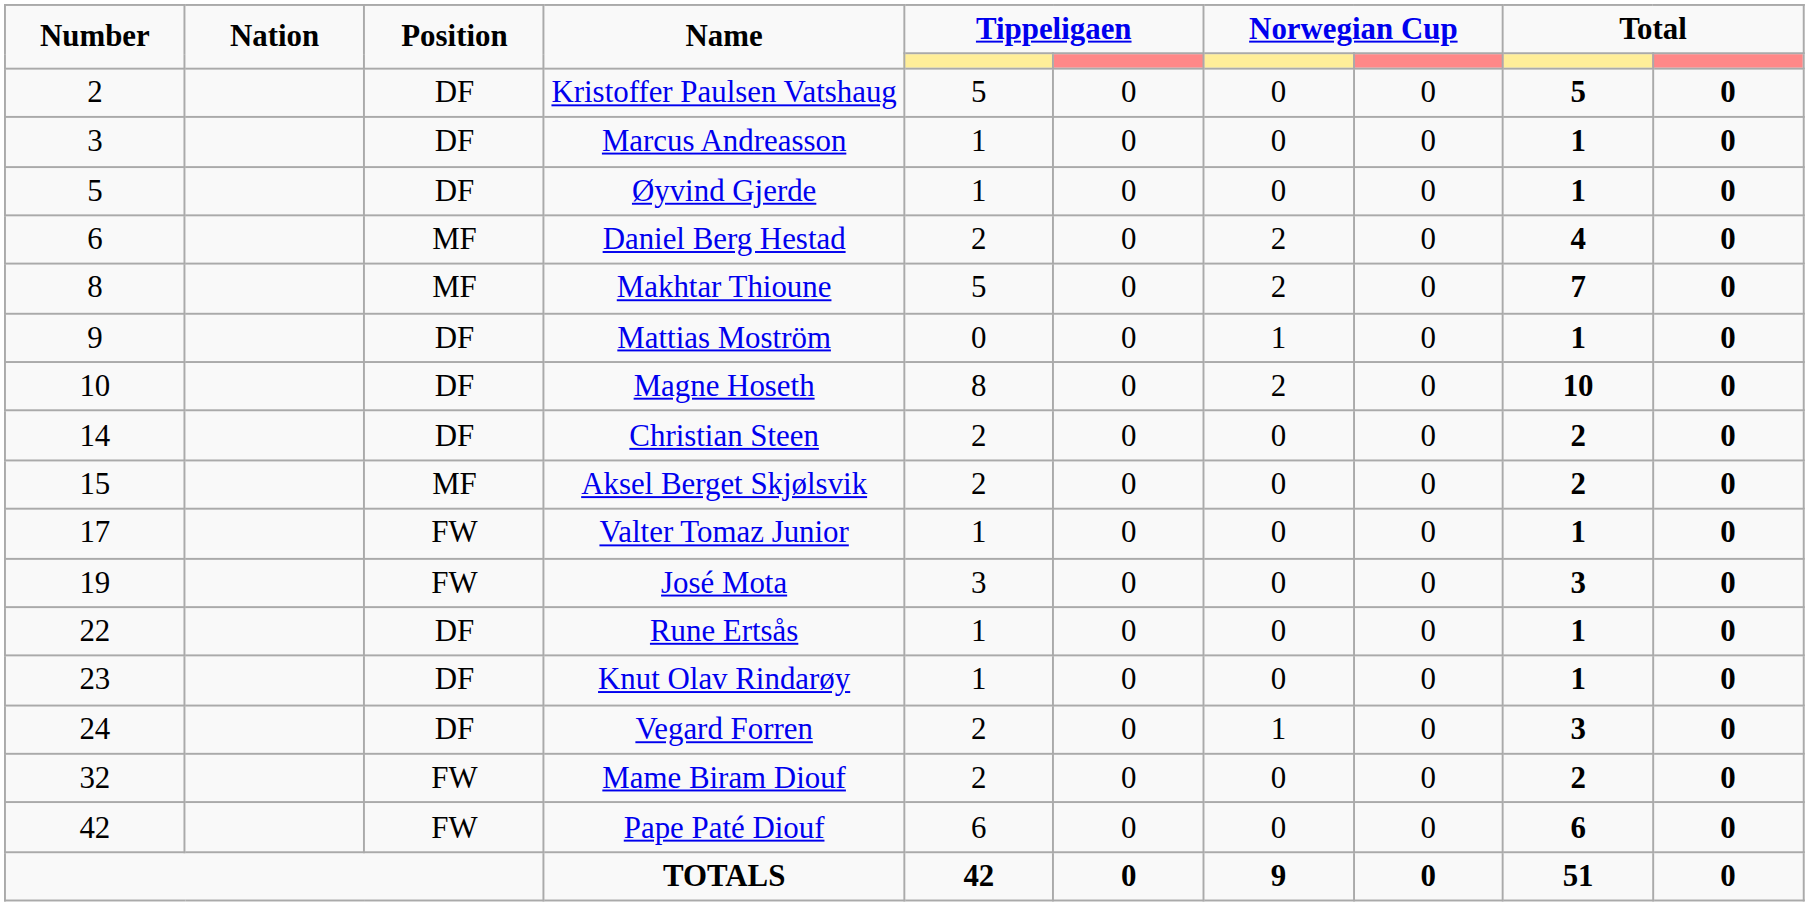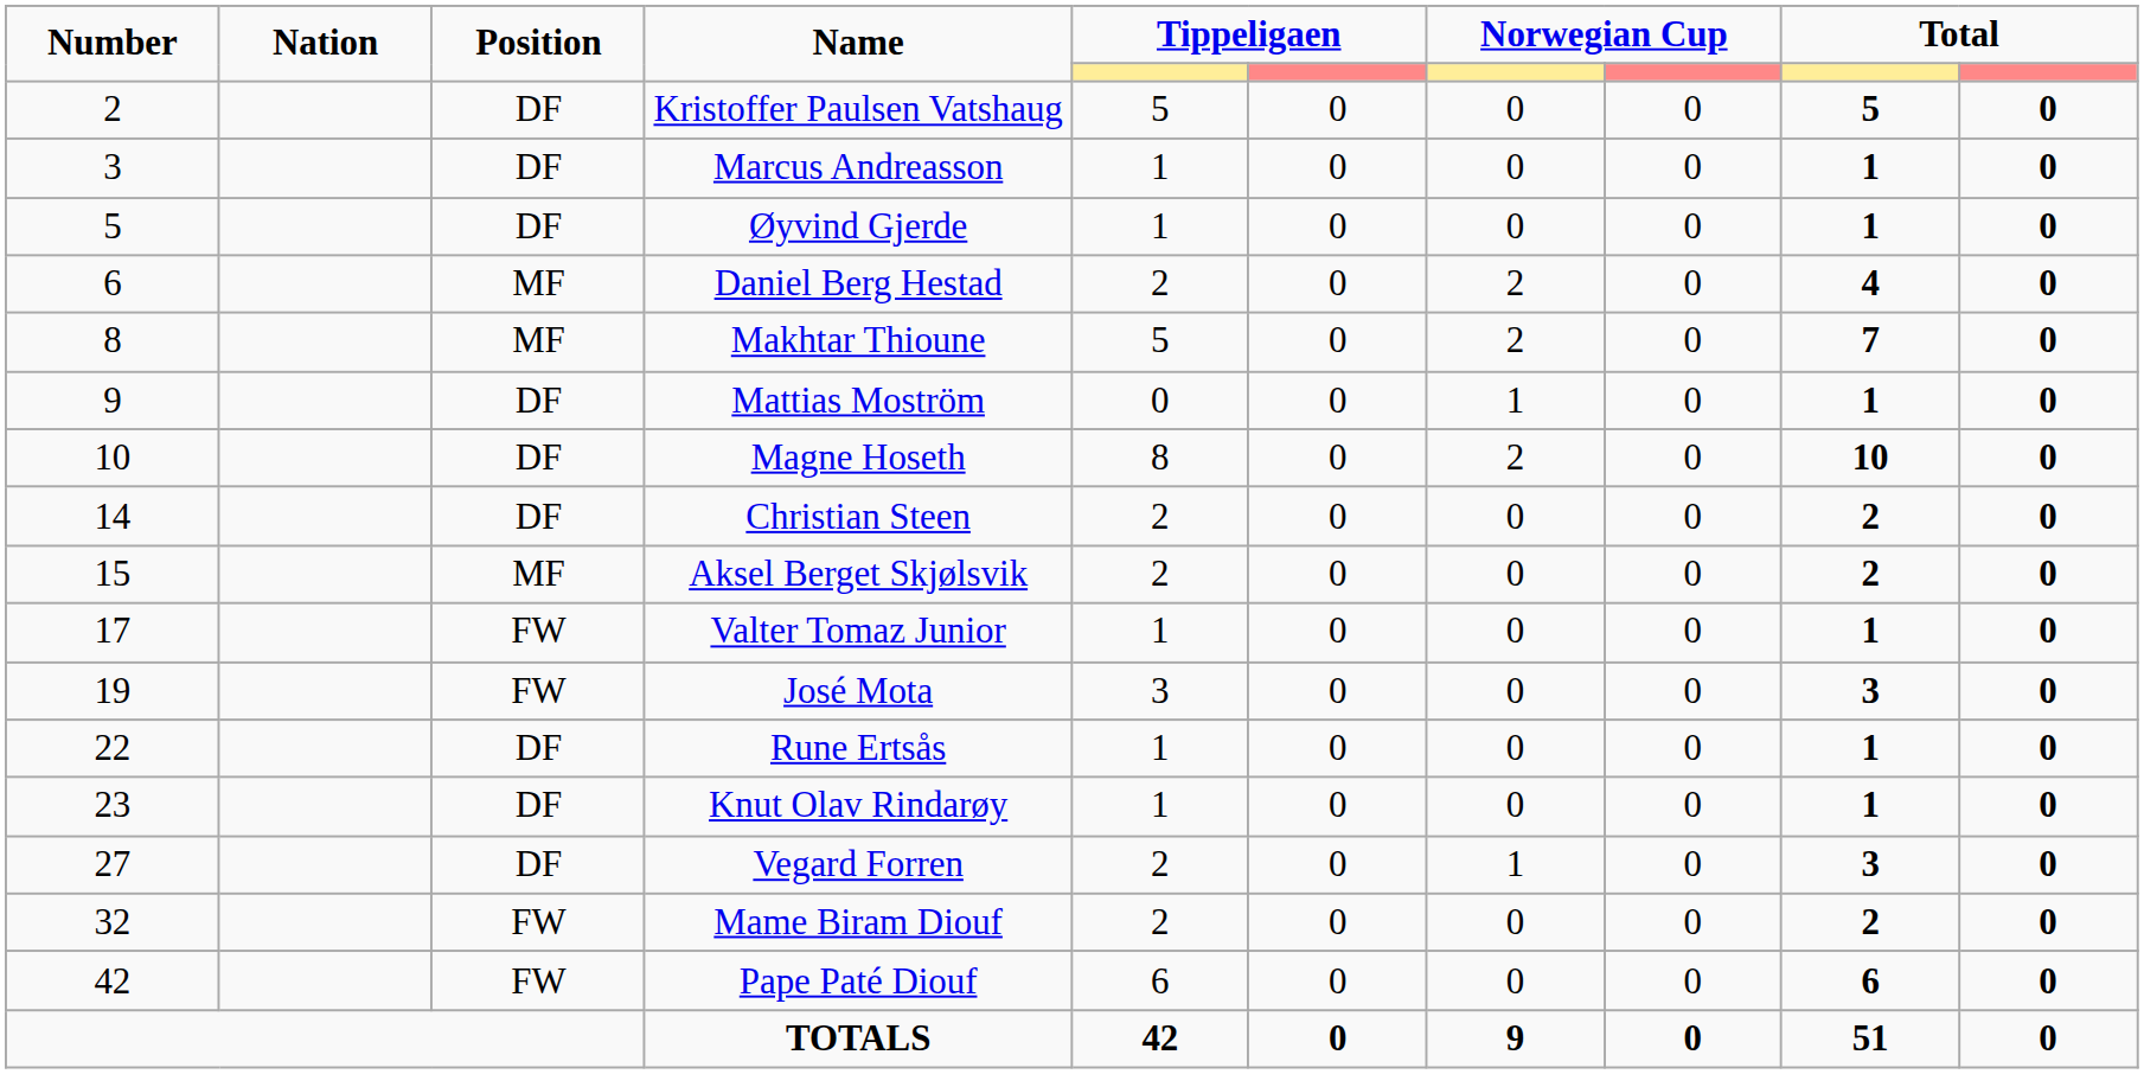 <table class="wikitable" style="font-size: 100%; text-align: center;">
 <tr>
 <td rowspan="2" width="10%" align="center"><strong>Number</strong></td>
 <td rowspan="2" width="10%" align="center"><strong>Nation</strong></td>
 <td rowspan="2" width="10%" align="center"><strong>Position</strong></td>
 <td rowspan="2" width="20%" align="center"><strong>Name</strong></td>
 <td colspan="2" align="center"><strong><a href='#'>Tippeligaen</a></strong></td>
 <td colspan="2" align="center"><strong><a href='#'>Norwegian Cup</a></strong></td>
 <td colspan="2" align="center"><strong>Total</strong></td>
 </tr>
 <tr>
 <th width=60 style="background: #FFEE99"></th>
 <th width=60 style="background: #FF8888"></th>
 <th width=60 style="background: #FFEE99"></th>
 <th width=60 style="background: #FF8888"></th>
 <th width=60 style="background: #FFEE99"></th>
 <th width=60 style="background: #FF8888"></th>
 </tr>
 <tr>
 <td>2</td>
 <td></td>
 <td>DF</td>
 <td><a href='#'>Kristoffer Paulsen Vatshaug</a></td>
 <td>5</td>
 <td>0</td>
 <td>0</td>
 <td>0</td>
 <td><strong>5</strong></td>
 <td><strong>0</strong></td>
 </tr>
 <tr>
 <td>3</td>
 <td></td>
 <td>DF</td>
 <td><a href='#'>Marcus Andreasson</a></td>
 <td>1</td>
 <td>0</td>
 <td>0</td>
 <td>0</td>
 <td><strong>1</strong></td>
 <td><strong>0</strong></td>
 </tr>
 <tr>
 <td>5</td>
 <td></td>
 <td>DF</td>
 <td><a href='#'>Øyvind Gjerde</a></td>
 <td>1</td>
 <td>0</td>
 <td>0</td>
 <td>0</td>
 <td><strong>1</strong></td>
 <td><strong>0</strong></td>
 </tr>
 <tr>
 <td>6</td>
 <td></td>
 <td>MF</td>
 <td><a href='#'>Daniel Berg Hestad</a></td>
 <td>2</td>
 <td>0</td>
 <td>2</td>
 <td>0</td>
 <td><strong>4</strong></td>
 <td><strong>0</strong></td>
 </tr>
 <tr>
 <td>8</td>
 <td></td>
 <td>MF</td>
 <td><a href='#'>Makhtar Thioune</a></td>
 <td>5</td>
 <td>0</td>
 <td>2</td>
 <td>0</td>
 <td><strong>7</strong></td>
 <td><strong>0</strong></td>
 </tr>
 <tr>
 <td>9</td>
 <td></td>
 <td>DF</td>
 <td><a href='#'>Mattias Moström</a></td>
 <td>0</td>
 <td>0</td>
 <td>1</td>
 <td>0</td>
 <td><strong>1</strong></td>
 <td><strong>0</strong></td>
 </tr>
 <tr>
 <td>10</td>
 <td></td>
 <td>DF</td>
 <td><a href='#'>Magne Hoseth</a></td>
 <td>8</td>
 <td>0</td>
 <td>2</td>
 <td>0</td>
 <td><strong>10</strong></td>
 <td><strong>0</strong></td>
 </tr>
 <tr>
 <td>14</td>
 <td></td>
 <td>DF</td>
 <td><a href='#'>Christian Steen</a></td>
 <td>2</td>
 <td>0</td>
 <td>0</td>
 <td>0</td>
 <td><strong>2</strong></td>
 <td><strong>0</strong></td>
 </tr>
 <tr>
 <td>15</td>
 <td></td>
 <td>MF</td>
 <td><a href='#'>Aksel Berget Skjølsvik</a></td>
 <td>2</td>
 <td>0</td>
 <td>0</td>
 <td>0</td>
 <td><strong>2</strong></td>
 <td><strong>0</strong></td>
 </tr>
 <tr>
 <td>17</td>
 <td></td>
 <td>FW</td>
 <td><a href='#'>Valter Tomaz Junior</a></td>
 <td>1</td>
 <td>0</td>
 <td>0</td>
 <td>0</td>
 <td><strong>1</strong></td>
 <td><strong>0</strong></td>
 </tr>
 <tr>
 <td>19</td>
 <td></td>
 <td>FW</td>
 <td><a href='#'>José Mota</a></td>
 <td>3</td>
 <td>0</td>
 <td>0</td>
 <td>0</td>
 <td><strong>3</strong></td>
 <td><strong>0</strong></td>
 </tr>
 <tr>
 <td>22</td>
 <td></td>
 <td>DF</td>
 <td><a href='#'>Rune Ertsås</a></td>
 <td>1</td>
 <td>0</td>
 <td>0</td>
 <td>0</td>
 <td><strong>1</strong></td>
 <td><strong>0</strong></td>
 </tr>
 <tr>
 <td>23</td>
 <td></td>
 <td>DF</td>
 <td><a href='#'>Knut Olav Rindarøy</a></td>
 <td>1</td>
 <td>0</td>
 <td>0</td>
 <td>0</td>
 <td><strong>1</strong></td>
 <td><strong>0</strong></td>
 </tr>
 <tr>
-<td>24</td>
+<td>27</td>
 <td></td>
 <td>DF</td>
 <td><a href='#'>Vegard Forren</a></td>
 <td>2</td>
 <td>0</td>
 <td>1</td>
 <td>0</td>
 <td><strong>3</strong></td>
 <td><strong>0</strong></td>
 </tr>
 <tr>
 <td>32</td>
 <td></td>
 <td>FW</td>
 <td><a href='#'>Mame Biram Diouf</a></td>
 <td>2</td>
 <td>0</td>
 <td>0</td>
 <td>0</td>
 <td><strong>2</strong></td>
 <td><strong>0</strong></td>
 </tr>
 <tr>
 <td>42</td>
 <td></td>
 <td>FW</td>
 <td><a href='#'>Pape Paté Diouf</a></td>
 <td>6</td>
 <td>0</td>
 <td>0</td>
 <td>0</td>
 <td><strong>6</strong></td>
 <td><strong>0</strong></td>
 </tr>
 <tr>
 <td colspan="3"></td>
 <td><strong>TOTALS</strong></td>
 <td><strong>42</strong></td>
 <td><strong>0</strong></td>
 <td><strong>9</strong></td>
 <td><strong>0</strong></td>
 <td><strong>51</strong></td>
 <td><strong>0</strong></td>
 </tr>
 </table>
